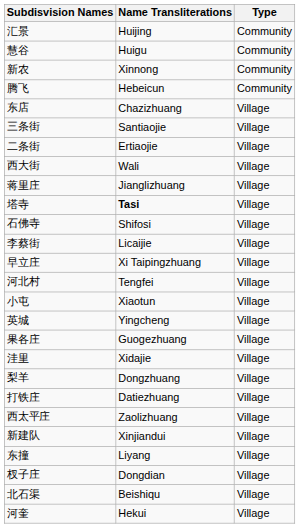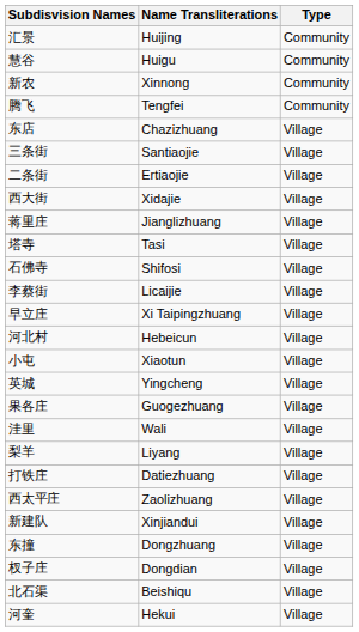 <table class="wikitable sortable">
 <tr>
 <th>Subdisvision Names</th>
 <th>Name Transliterations</th>
 <th>Type</th>
 </tr>
 <tr>
 <td>汇景</td>
 <td>Huijing</td>
 <td>Community</td>
 </tr>
 <tr>
 <td>慧谷</td>
 <td>Huigu</td>
 <td>Community</td>
 </tr>
 <tr>
 <td>新农</td>
 <td>Xinnong</td>
 <td>Community</td>
 </tr>
 <tr>
 <td>腾飞</td>
-<td>Hebeicun</td>
+<td>Tengfei</td>
 <td>Community</td>
 </tr>
 <tr>
 <td>东店</td>
 <td>Chazizhuang</td>
 <td>Village</td>
 </tr>
 <tr>
 <td>三条街</td>
 <td>Santiaojie</td>
 <td>Village</td>
 </tr>
 <tr>
 <td>二条街</td>
 <td>Ertiaojie</td>
 <td>Village</td>
 </tr>
 <tr>
 <td>西大街</td>
-<td>Wali</td>
+<td>Xidajie</td>
 <td>Village</td>
 </tr>
 <tr>
 <td>蒋里庄</td>
 <td>Jianglizhuang</td>
 <td>Village</td>
 </tr>
 <tr>
 <td>塔寺</td>
-<td><strong>Tasi</strong></td>
+<td>Tasi</td>
 <td>Village</td>
 </tr>
 <tr>
 <td>石佛寺</td>
 <td>Shifosi</td>
 <td>Village</td>
 </tr>
 <tr>
 <td>李蔡街</td>
 <td>Licaijie</td>
 <td>Village</td>
 </tr>
 <tr>
 <td>早立庄</td>
 <td>Xi Taipingzhuang</td>
 <td>Village</td>
 </tr>
 <tr>
 <td>河北村</td>
-<td>Tengfei</td>
+<td>Hebeicun</td>
 <td>Village</td>
 </tr>
 <tr>
 <td>小屯</td>
 <td>Xiaotun</td>
 <td>Village</td>
 </tr>
 <tr>
 <td>英城</td>
 <td>Yingcheng</td>
 <td>Village</td>
 </tr>
 <tr>
 <td>果各庄</td>
 <td>Guogezhuang</td>
 <td>Village</td>
 </tr>
 <tr>
 <td>洼里</td>
-<td>Xidajie</td>
+<td>Wali</td>
 <td>Village</td>
 </tr>
 <tr>
 <td>梨羊</td>
-<td>Dongzhuang</td>
+<td>Liyang</td>
 <td>Village</td>
 </tr>
 <tr>
 <td>打铁庄</td>
 <td>Datiezhuang</td>
 <td>Village</td>
 </tr>
 <tr>
 <td>西太平庄</td>
 <td>Zaolizhuang</td>
 <td>Village</td>
 </tr>
 <tr>
 <td>新建队</td>
 <td>Xinjiandui</td>
 <td>Village</td>
 </tr>
 <tr>
 <td>东撞</td>
-<td>Liyang</td>
+<td>Dongzhuang</td>
 <td>Village</td>
 </tr>
 <tr>
 <td>杈子庄</td>
 <td>Dongdian</td>
 <td>Village</td>
 </tr>
 <tr>
 <td>北石渠</td>
 <td>Beishiqu</td>
 <td>Village</td>
 </tr>
 <tr>
 <td>河奎</td>
 <td>Hekui</td>
 <td>Village</td>
 </tr>
 </table>
